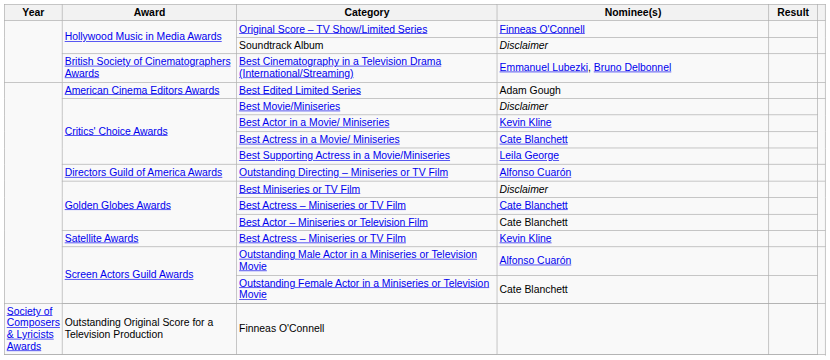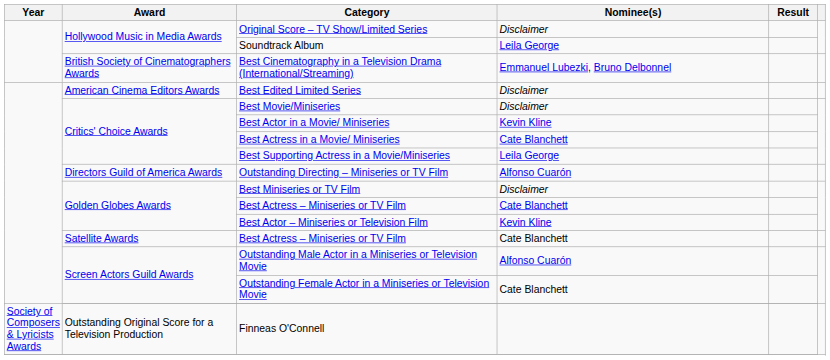 <table class="wikitable sortable" style="width:100%">
 <tr>
 <th scope="col" style="width:3%;">Year</th>
 <th scope="col" style="width:22%;">Award</th>
 <th scope="col" style="width:33%;">Category</th>
 <th scope="col" style="width:35%;">Nominee(s)</th>
 <th scope="col" style="width:6%;">Result</th>
 <th scope="col" class="unsortable" style="width:1%;"></th>
 </tr>
 <tr>
 <td rowspan="3"></td>
 <td rowspan="2"><a href='#'>Hollywood Music in Media Awards</a></td>
 <td><a href='#'>Original Score – TV Show/Limited Series</a></td>
-<td><a href='#'>Finneas O'Connell</a></td>
+<td><em>Disclaimer</em></td>
 <td></td>
 <td align="center" rowspan="2"></td>
 </tr>
 <tr>
 <td>Soundtrack Album</td>
-<td><em>Disclaimer</em></td>
+<td><a href='#'>Leila George</a></td>
 <td></td>
 </tr>
 <tr>
 <td><a href='#'>British Society of Cinematographers Awards</a></td>
 <td><a href='#'>Best Cinematography in a Television Drama (International/Streaming)</a></td>
 <td><a href='#'>Emmanuel Lubezki</a>, <a href='#'>Bruno Delbonnel</a></td>
 <td></td>
 <td align="center"></td>
 </tr>
 <tr>
 <td rowspan="13"></td>
 <td><a href='#'>American Cinema Editors Awards</a></td>
 <td><a href='#'>Best Edited Limited Series</a></td>
-<td>Adam Gough </td>
+<td><em>Disclaimer</em></td>
 <td></td>
 <td align="center"></td>
 </tr>
 <tr>
 <td rowspan="4"><a href='#'>Critics' Choice Awards</a></td>
 <td><a href='#'>Best Movie/Miniseries</a></td>
 <td><em>Disclaimer</em></td>
 <td></td>
 <td align="center" rowspan="4"></td>
 </tr>
 <tr>
 <td><a href='#'>Best Actor in a Movie/ Miniseries</a></td>
 <td><a href='#'>Kevin Kline</a></td>
 <td></td>
 </tr>
 <tr>
 <td><a href='#'>Best Actress in a Movie/ Miniseries</a></td>
 <td><a href='#'>Cate Blanchett</a></td>
 <td></td>
 </tr>
 <tr>
 <td><a href='#'>Best Supporting Actress in a Movie/Miniseries</a></td>
 <td><a href='#'>Leila George</a></td>
 <td></td>
 </tr>
 <tr>
 <td><a href='#'>Directors Guild of America Awards</a></td>
 <td><a href='#'>Outstanding Directing – Miniseries or TV Film</a></td>
 <td><a href='#'>Alfonso Cuarón</a></td>
 <td></td>
 <td align="center"></td>
 </tr>
 <tr>
 <td rowspan="3"><a href='#'>Golden Globes Awards</a></td>
 <td><a href='#'>Best Miniseries or TV Film</a></td>
 <td><em>Disclaimer</em></td>
 <td></td>
 <td align="center" rowspan="3"></td>
 </tr>
 <tr>
 <td><a href='#'>Best Actress – Miniseries or TV Film</a></td>
 <td><a href='#'>Cate Blanchett</a></td>
 <td></td>
 </tr>
 <tr>
 <td><a href='#'>Best Actor – Miniseries or Television Film</a></td>
-<td>Cate Blanchett</td>
+<td><a href='#'>Kevin Kline</a></td>
 <td></td>
 </tr>
 <tr>
 <td><a href='#'>Satellite Awards</a></td>
 <td><a href='#'>Best Actress – Miniseries or TV Film</a></td>
-<td><a href='#'>Kevin Kline</a></td>
+<td>Cate Blanchett</td>
 <td></td>
 <td align="center"></td>
 </tr>
 <tr>
 <td rowspan="2"><a href='#'>Screen Actors Guild Awards</a></td>
 <td><a href='#'>Outstanding Male Actor in a Miniseries or Television Movie</a></td>
 <td><a href='#'>Alfonso Cuarón</a></td>
 <td></td>
 <td align="center" rowspan="2"></td>
 </tr>
 <tr>
 <td><a href='#'>Outstanding Female Actor in a Miniseries or Television Movie</a></td>
 <td>Cate Blanchett</td>
 <td></td>
 </tr>
 <tr>
 </tr>
 <tr>
 <td><a href='#'>Society of Composers & Lyricists Awards</a></td>
 <td>Outstanding Original Score for a Television Production</td>
 <td>Finneas O'Connell</td>
 <td></td>
 <td align="center"></td>
 </tr>
 <tr>
 </tr>
 </table>
